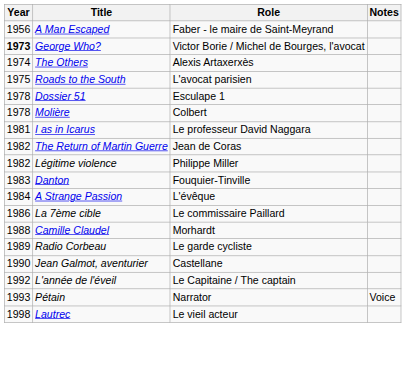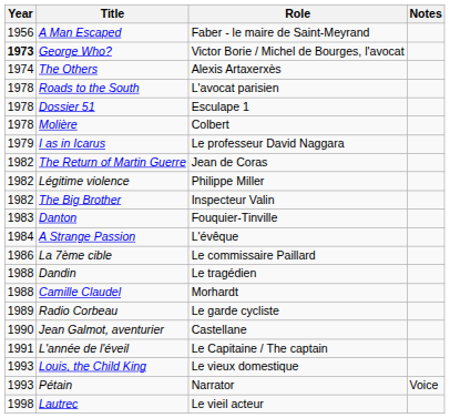 <table class="wikitable">
 <tr>
 <th>Year</th>
 <th>Title</th>
 <th>Role</th>
 <th>Notes</th>
 </tr>
 <tr>
 <td>1956</td>
 <td><em><a href='#'>A Man Escaped</a></em></td>
 <td>Faber - le maire de Saint-Meyrand</td>
 <td></td>
 </tr>
 <tr>
 <td><strong>1973</strong></td>
 <td><em><a href='#'>George Who?</a></em></td>
 <td>Victor Borie / Michel de Bourges, l'avocat</td>
 <td></td>
 </tr>
 <tr>
 <td>1974</td>
 <td><em><a href='#'>The Others</a></em></td>
 <td>Alexis Artaxerxès</td>
 <td></td>
 </tr>
 <tr>
-<td>1975</td>
+<td>1978</td>
 <td><em><a href='#'>Roads to the South</a></em></td>
 <td>L'avocat parisien</td>
 <td></td>
 </tr>
 <tr>
 <td>1978</td>
 <td><em><a href='#'>Dossier 51</a></em></td>
 <td>Esculape 1</td>
 <td></td>
 </tr>
 <tr>
 <td>1978</td>
 <td><em><a href='#'>Molière</a></em></td>
 <td>Colbert</td>
 <td></td>
 </tr>
 <tr>
-<td>1981</td>
+<td>1979</td>
 <td><em><a href='#'>I as in Icarus</a></em></td>
 <td>Le professeur David Naggara</td>
 <td></td>
 </tr>
 <tr>
 <td>1982</td>
 <td><em><a href='#'>The Return of Martin Guerre</a></em></td>
 <td>Jean de Coras</td>
 <td></td>
 </tr>
 <tr>
 <td>1982</td>
 <td><em>Légitime violence</em></td>
 <td>Philippe Miller</td>
+<td></td>
+</tr>
+<tr>
+<td>1982</td>
+<td><em><a href='#'>The Big Brother</a></em></td>
+<td>Inspecteur Valin</td>
 <td></td>
 </tr>
 <tr>
 <td>1983</td>
 <td><em><a href='#'>Danton</a></em></td>
 <td>Fouquier-Tinville</td>
 <td></td>
 </tr>
 <tr>
 <td>1984</td>
 <td><em><a href='#'>A Strange Passion</a></em></td>
 <td>L'évêque</td>
 <td></td>
 </tr>
 <tr>
 <td>1986</td>
 <td><em>La 7ème cible</em></td>
 <td>Le commissaire Paillard</td>
 <td></td>
 </tr>
 <tr>
 <td>1988</td>
+<td><em>Dandin</em></td>
+<td>Le tragédien</td>
+<td></td>
+</tr>
+<tr>
+<td>1988</td>
 <td><em><a href='#'>Camille Claudel</a></em></td>
 <td>Morhardt</td>
 <td></td>
 </tr>
 <tr>
 <td>1989</td>
 <td><em>Radio Corbeau</em></td>
 <td>Le garde cycliste</td>
 <td></td>
 </tr>
 <tr>
 <td>1990</td>
 <td><em>Jean Galmot, aventurier</em></td>
 <td>Castellane</td>
 <td></td>
 </tr>
 <tr>
-<td>1992</td>
+<td>1991</td>
 <td><em>L'année de l'éveil</em></td>
 <td>Le Capitaine / The captain</td>
+<td></td>
+</tr>
+<tr>
+<td>1993</td>
+<td><em><a href='#'>Louis, the Child King</a></em></td>
+<td>Le vieux domestique</td>
 <td></td>
 </tr>
 <tr>
 <td>1993</td>
 <td><em>Pétain</em></td>
 <td>Narrator</td>
 <td>Voice</td>
 </tr>
 <tr>
 <td>1998</td>
 <td><em><a href='#'>Lautrec</a></em></td>
 <td>Le vieil acteur</td>
 <td></td>
 </tr>
 </table>
